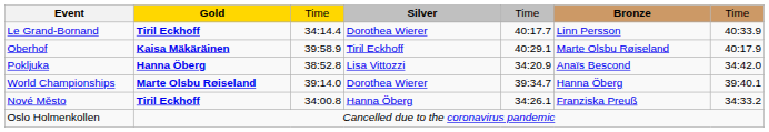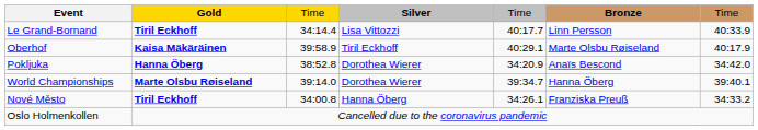 <table class="wikitable">
 <tr>
 <th width="180">Event</th>
 <th width="220" style="background:gold">Gold</th>
 <th width="70" style="background:gold;font-weight:normal">Time</th>
 <th width="220" style="background:silver">Silver</th>
 <th width="70" style="background:silver;font-weight:normal">Time</th>
 <th width="220" style="background:#CC9966">Bronze</th>
 <th width="70" style="background:#CC9966;font-weight:normal">Time</th>
 </tr>
 <tr>
 <td><a href='#'>Le Grand-Bornand</a><br></td>
 <td><strong><a href='#'>Tiril Eckhoff</a></strong><br></td>
 <td align="right">34:14.4 <br> </td>
-<td><a href='#'>Dorothea Wierer</a><br></td>
+<td><a href='#'>Lisa Vittozzi</a><br></td>
 <td align="right">40:17.7 <br> </td>
 <td><a href='#'>Linn Persson</a><br></td>
 <td align="right">40:33.9 <br> </td>
 </tr>
 <tr>
 <td><a href='#'>Oberhof</a><br></td>
 <td><strong><a href='#'>Kaisa Mäkäräinen</a></strong><br></td>
 <td align="right">39:58.9 <br> </td>
 <td><a href='#'>Tiril Eckhoff</a><br></td>
 <td align="right">40:29.1 <br> </td>
 <td><a href='#'>Marte Olsbu Røiseland</a><br></td>
 <td align="right">40:17.9 <br> </td>
 </tr>
 <tr>
 <td><a href='#'>Pokljuka</a><br></td>
 <td><strong><a href='#'>Hanna Öberg</a></strong><br></td>
 <td align="right">38:52.8 <br> </td>
-<td><a href='#'>Lisa Vittozzi</a><br></td>
+<td><a href='#'>Dorothea Wierer</a><br></td>
 <td align="right">34:20.9 <br> </td>
 <td><a href='#'>Anaïs Bescond</a><br></td>
 <td align="right">34:42.0 <br> </td>
 </tr>
 <tr>
 <td><a href='#'>World Championships</a><br></td>
 <td><strong><a href='#'>Marte Olsbu Røiseland</a></strong><br></td>
 <td align="right">39:14.0 <br> </td>
 <td><a href='#'>Dorothea Wierer</a><br></td>
 <td align="right">39:34.7 <br> </td>
 <td><a href='#'>Hanna Öberg</a><br></td>
 <td align="right">39:40.1 <br> </td>
 </tr>
 <tr>
 <td><a href='#'>Nové Město</a><br></td>
 <td><strong><a href='#'>Tiril Eckhoff</a></strong><br></td>
 <td align="right">34:00.8 <br> </td>
 <td><a href='#'>Hanna Öberg</a><br></td>
 <td align="right">34:26.1 <br> </td>
 <td><a href='#'>Franziska Preuß</a><br></td>
 <td align="right">34:33.2 <br> </td>
 </tr>
 <tr>
 <td>Oslo Holmenkollen<br></td>
 <td colspan="6" align="middle"><em>Cancelled due to the <a href='#'>coronavirus pandemic</a></em></td>
 </tr>
 </table>
